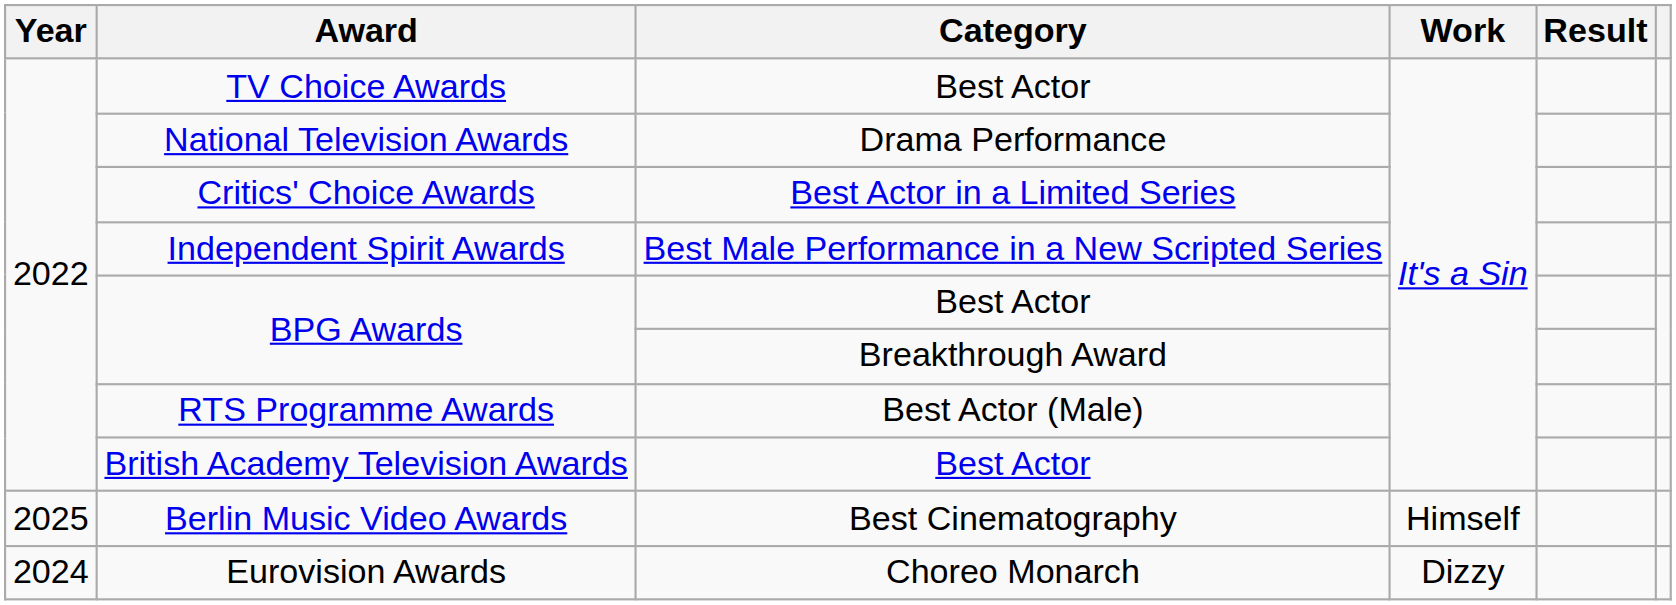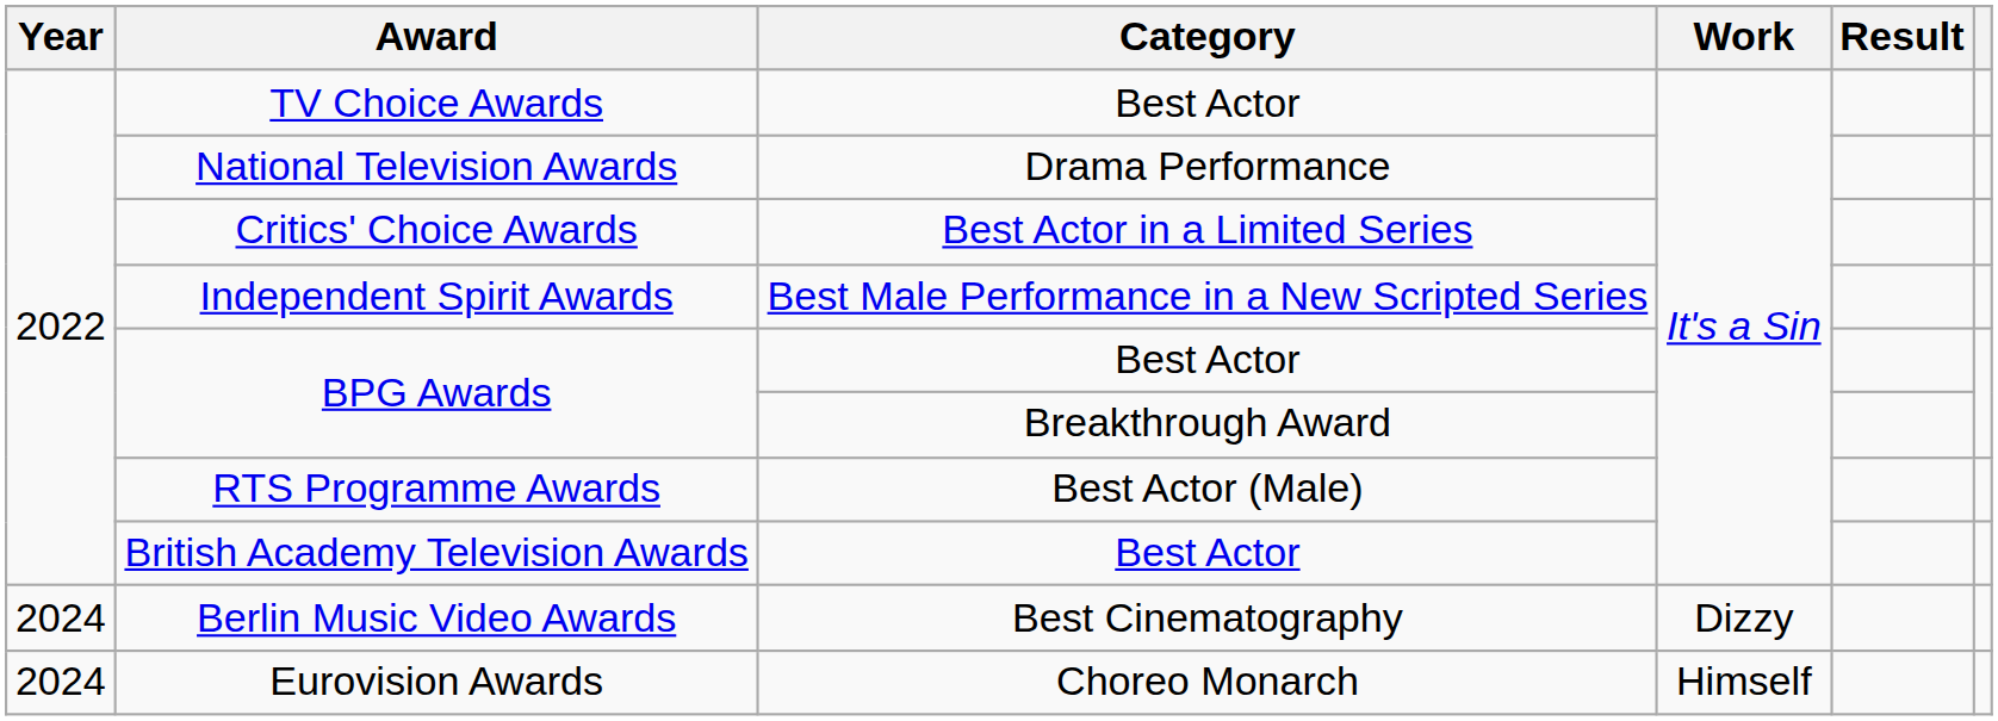 <table class="wikitable plainrowheaders" style="text-align:center;">
 <tr>
 <th>Year</th>
 <th>Award</th>
 <th>Category</th>
 <th>Work</th>
 <th>Result</th>
 <th></th>
 </tr>
 <tr>
 <td rowspan=8>2022</td>
 <td><a href='#'>TV Choice Awards</a></td>
 <td>Best Actor</td>
 <td rowspan=8><em><a href='#'>It's a Sin</a></em></td>
 <td></td>
 <td></td>
 </tr>
 <tr>
 <td><a href='#'>National Television Awards</a></td>
 <td>Drama Performance</td>
 <td></td>
 <td></td>
 </tr>
 <tr>
 <td><a href='#'>Critics' Choice Awards</a></td>
 <td><a href='#'>Best Actor in a Limited Series</a></td>
 <td></td>
 <td></td>
 </tr>
 <tr>
 <td><a href='#'>Independent Spirit Awards</a></td>
 <td><a href='#'>Best Male Performance in a New Scripted Series</a></td>
 <td></td>
 <td></td>
 </tr>
 <tr>
 <td rowspan=2><a href='#'>BPG Awards</a></td>
 <td>Best Actor</td>
 <td></td>
 <td rowspan=2></td>
 </tr>
 <tr>
 <td>Breakthrough Award</td>
 <td></td>
 </tr>
 <tr>
 <td><a href='#'>RTS Programme Awards</a></td>
 <td>Best Actor (Male)</td>
 <td></td>
 <td></td>
 </tr>
 <tr>
 <td><a href='#'>British Academy Television Awards</a></td>
 <td><a href='#'>Best Actor</a></td>
 <td></td>
 <td></td>
 </tr>
 <tr>
-<td>2025</td>
+<td>2024</td>
 <td><a href='#'>Berlin Music Video Awards</a></td>
 <td>Best Cinematography</td>
-<td>Himself</td>
+<td>Dizzy</td>
 <td></td>
 </tr>
 <tr>
 <td rowspan="4">2024</td>
 <td rowspan="3">Eurovision Awards</td>
 <td>Choreo Monarch</td>
-<td>Dizzy</td>
+<td>Himself</td>
 <td></td>
 <td rowspan="3" align="center"></td>
 </tr>
 </table>
